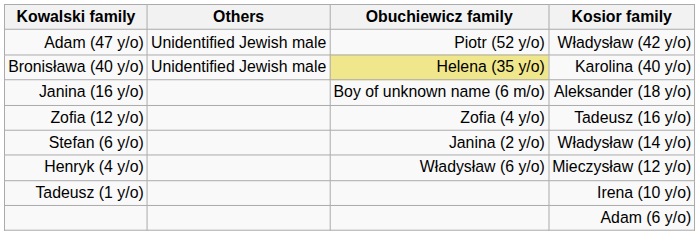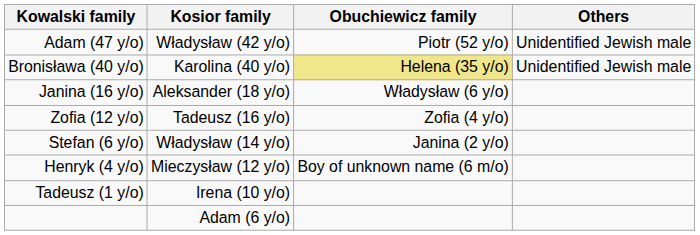 <table class="wikitable" style="text-align:right">
 <tr>
 <th>Kowalski family</th>
+<th>Kosior family</th>
+<th>Obuchiewicz family</th>
 <th>Others</th>
-<th>Obuchiewicz family</th>
-<th>Kosior family</th>
 </tr>
 <tr>
 <td>Adam (47 y/o)</td>
+<td>Władysław (42 y/o)</td>
+<td>Piotr (52 y/o)</td>
 <td>Unidentified Jewish male</td>
-<td>Piotr (52 y/o)</td>
-<td>Władysław (42 y/o)</td>
 </tr>
 <tr>
 <td>Bronisława (40 y/o)</td>
+<td>Karolina (40 y/o)</td>
+<td style="background: khaki;">Helena (35 y/o)</td>
 <td>Unidentified Jewish male</td>
-<td style="background: khaki;">Helena (35 y/o)</td>
-<td>Karolina (40 y/o)</td>
 </tr>
 <tr>
 <td>Janina (16 y/o)</td>
+<td>Aleksander (18 y/o)</td>
+<td>Władysław (6 y/o)</td>
 <td></td>
-<td>Boy of unknown name (6 m/o)</td>
-<td>Aleksander (18 y/o)</td>
 </tr>
 <tr>
 <td>Zofia (12 y/o)</td>
+<td>Tadeusz (16 y/o)</td>
+<td>Zofia (4 y/o)</td>
 <td></td>
-<td>Zofia (4 y/o)</td>
-<td>Tadeusz (16 y/o)</td>
 </tr>
 <tr>
 <td>Stefan (6 y/o)</td>
+<td>Władysław (14 y/o)</td>
+<td>Janina (2 y/o)</td>
 <td></td>
-<td>Janina (2 y/o)</td>
-<td>Władysław (14 y/o)</td>
 </tr>
 <tr>
 <td>Henryk (4 y/o)</td>
+<td>Mieczysław (12 y/o)</td>
+<td>Boy of unknown name (6 m/o)</td>
 <td></td>
-<td>Władysław (6 y/o)</td>
-<td>Mieczysław (12 y/o)</td>
 </tr>
 <tr>
 <td>Tadeusz (1 y/o)</td>
+<td>Irena (10 y/o)</td>
 <td></td>
 <td></td>
-<td>Irena (10 y/o)</td>
 </tr>
 <tr>
 <td></td>
+<td>Adam (6 y/o)</td>
 <td></td>
 <td></td>
-<td>Adam (6 y/o)</td>
 </tr>
 </table>
